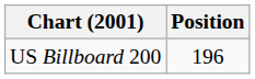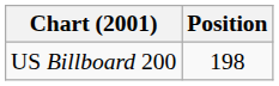 <table class="wikitable sortable">
 <tr>
 <th>Chart (2001)</th>
 <th>Position</th>
 </tr>
 <tr>
 <td>US <em>Billboard</em> 200</td>
-<td style="text-align:center;">196</td>
+<td style="text-align:center;">198</td>
 </tr>
 </table>
